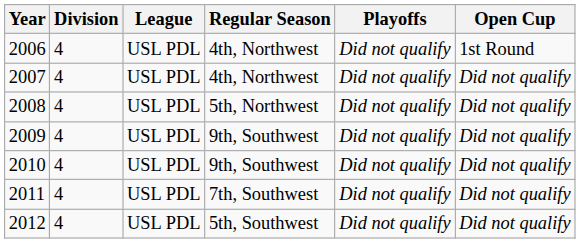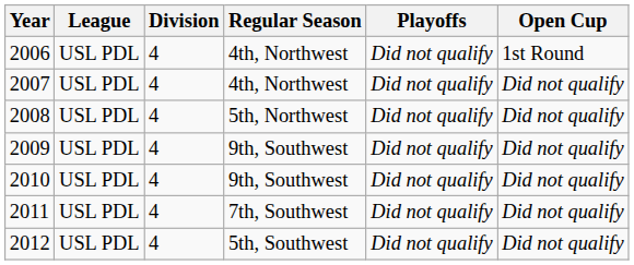 <table class="wikitable">
 <tr>
 <th>Year</th>
+<th>League</th>
 <th>Division</th>
-<th>League</th>
 <th>Regular Season</th>
 <th>Playoffs</th>
 <th>Open Cup</th>
 </tr>
 <tr>
 <td>2006</td>
+<td>USL PDL</td>
 <td>4</td>
-<td>USL PDL</td>
 <td>4th, Northwest</td>
 <td><em>Did not qualify</em></td>
 <td>1st Round</td>
 </tr>
 <tr>
 <td>2007</td>
+<td>USL PDL</td>
 <td>4</td>
-<td>USL PDL</td>
 <td>4th, Northwest</td>
 <td><em>Did not qualify</em></td>
 <td><em>Did not qualify</em></td>
 </tr>
 <tr>
 <td>2008</td>
+<td>USL PDL</td>
 <td>4</td>
-<td>USL PDL</td>
 <td>5th, Northwest</td>
 <td><em>Did not qualify</em></td>
 <td><em>Did not qualify</em></td>
 </tr>
 <tr>
 <td>2009</td>
+<td>USL PDL</td>
 <td>4</td>
-<td>USL PDL</td>
 <td>9th, Southwest</td>
 <td><em>Did not qualify</em></td>
 <td><em>Did not qualify</em></td>
 </tr>
 <tr>
 <td>2010</td>
+<td>USL PDL</td>
 <td>4</td>
-<td>USL PDL</td>
 <td>9th, Southwest</td>
 <td><em>Did not qualify</em></td>
 <td><em>Did not qualify</em></td>
 </tr>
 <tr>
 <td>2011</td>
+<td>USL PDL</td>
 <td>4</td>
-<td>USL PDL</td>
 <td>7th, Southwest</td>
 <td><em>Did not qualify</em></td>
 <td><em>Did not qualify</em></td>
 </tr>
 <tr>
 <td>2012</td>
+<td>USL PDL</td>
 <td>4</td>
-<td>USL PDL</td>
 <td>5th, Southwest</td>
 <td><em>Did not qualify</em></td>
 <td><em>Did not qualify</em></td>
 </tr>
 </table>
